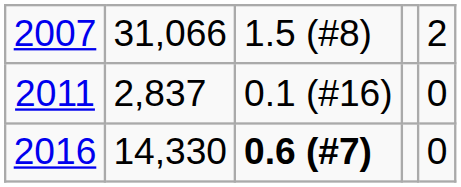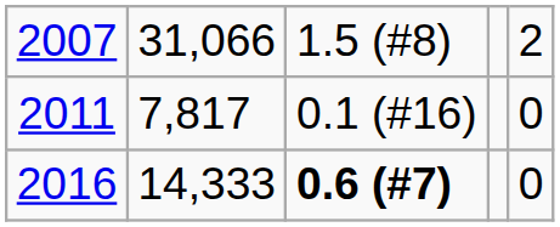 <table class="sortable wikitable">
 <tr>
 <td align=center><a href='#'>2007</a></td>
 <td>31,066</td>
 <td>1.5 (#8)</td>
 <td></td>
 <td> 2</td>
 </tr>
 <tr>
 <td align=center><a href='#'>2011</a></td>
-<td>2,837</td>
+<td>7,817</td>
 <td>0.1 (#16)</td>
 <td></td>
 <td> 0</td>
 </tr>
 <tr>
 <td align=center><a href='#'>2016</a></td>
-<td>14,330</td>
+<td>14,333</td>
 <td><strong>0.6 (#7)</strong></td>
 <td></td>
 <td> 0</td>
 </tr>
 </table>
